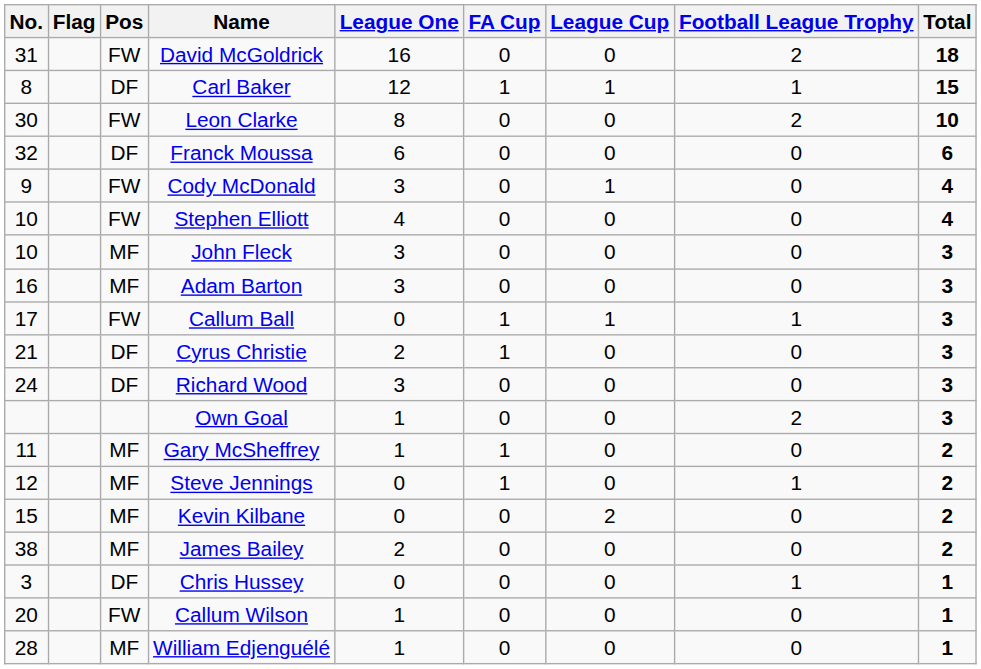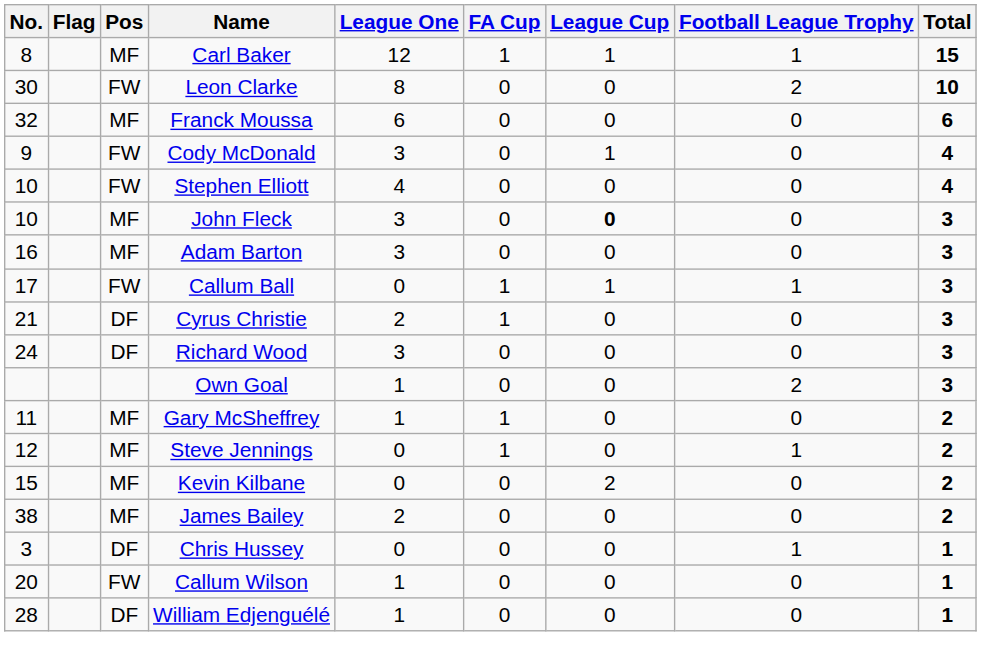 <table class="wikitable sortable" style="text-align:center; font-size:95%">
 <tr>
 <th>No.</th>
 <th>Flag</th>
 <th>Pos</th>
 <th>Name</th>
 <th><a href='#'>League One</a></th>
 <th><a href='#'>FA Cup</a></th>
 <th><a href='#'>League Cup</a></th>
 <th><a href='#'>Football League Trophy</a></th>
 <th>Total</th>
 </tr>
 <tr>
-<td>31</td>
-<td></td>
-<td>FW</td>
-<td><a href='#'>David McGoldrick</a></td>
-<td>16</td>
-<td>0</td>
-<td>0</td>
-<td>2</td>
-<td><strong>18</strong></td>
-</tr>
-<tr>
 <td>8</td>
 <td></td>
-<td>DF</td>
+<td>MF</td>
 <td><a href='#'>Carl Baker</a></td>
 <td>12</td>
 <td>1</td>
 <td>1</td>
 <td>1</td>
 <td><strong>15</strong></td>
 </tr>
 <tr>
 <td>30</td>
 <td></td>
 <td>FW</td>
 <td><a href='#'>Leon Clarke</a></td>
 <td>8</td>
 <td>0</td>
 <td>0</td>
 <td>2</td>
 <td><strong>10</strong></td>
 </tr>
 <tr>
 <td>32</td>
 <td></td>
-<td>DF</td>
+<td>MF</td>
 <td><a href='#'>Franck Moussa</a></td>
 <td>6</td>
 <td>0</td>
 <td>0</td>
 <td>0</td>
 <td><strong>6</strong></td>
 </tr>
 <tr>
 <td>9</td>
 <td></td>
 <td>FW</td>
 <td><a href='#'>Cody McDonald</a></td>
 <td>3</td>
 <td>0</td>
 <td>1</td>
 <td>0</td>
 <td><strong>4</strong></td>
 </tr>
 <tr>
 <td>10</td>
 <td></td>
 <td>FW</td>
 <td><a href='#'>Stephen Elliott</a></td>
 <td>4</td>
 <td>0</td>
 <td>0</td>
 <td>0</td>
 <td><strong>4</strong></td>
 </tr>
 <tr>
 <td>10</td>
 <td></td>
 <td>MF</td>
 <td><a href='#'>John Fleck</a></td>
 <td>3</td>
 <td>0</td>
-<td>0</td>
+<td><strong>0</strong></td>
 <td>0</td>
 <td><strong>3</strong></td>
 </tr>
 <tr>
 <td>16</td>
 <td></td>
 <td>MF</td>
 <td><a href='#'>Adam Barton</a></td>
 <td>3</td>
 <td>0</td>
 <td>0</td>
 <td>0</td>
 <td><strong>3</strong></td>
 </tr>
 <tr>
 <td>17</td>
 <td></td>
 <td>FW</td>
 <td><a href='#'>Callum Ball</a></td>
 <td>0</td>
 <td>1</td>
 <td>1</td>
 <td>1</td>
 <td><strong>3</strong></td>
 </tr>
 <tr>
 <td>21</td>
 <td></td>
 <td>DF</td>
 <td><a href='#'>Cyrus Christie</a></td>
 <td>2</td>
 <td>1</td>
 <td>0</td>
 <td>0</td>
 <td><strong>3</strong></td>
 </tr>
 <tr>
 <td>24</td>
 <td></td>
 <td>DF</td>
 <td><a href='#'>Richard Wood</a></td>
 <td>3</td>
 <td>0</td>
 <td>0</td>
 <td>0</td>
 <td><strong>3</strong></td>
 </tr>
 <tr>
 <td></td>
 <td></td>
 <td></td>
 <td><a href='#'>Own Goal</a></td>
 <td>1</td>
 <td>0</td>
 <td>0</td>
 <td>2</td>
 <td><strong>3</strong></td>
 </tr>
 <tr>
 <td>11</td>
 <td></td>
 <td>MF</td>
 <td><a href='#'>Gary McSheffrey</a></td>
 <td>1</td>
 <td>1</td>
 <td>0</td>
 <td>0</td>
 <td><strong>2</strong></td>
 </tr>
 <tr>
 <td>12</td>
 <td></td>
 <td>MF</td>
 <td><a href='#'>Steve Jennings</a></td>
 <td>0</td>
 <td>1</td>
 <td>0</td>
 <td>1</td>
 <td><strong>2</strong></td>
 </tr>
 <tr>
 <td>15</td>
 <td></td>
 <td>MF</td>
 <td><a href='#'>Kevin Kilbane</a></td>
 <td>0</td>
 <td>0</td>
 <td>2</td>
 <td>0</td>
 <td><strong>2</strong></td>
 </tr>
 <tr>
 <td>38</td>
 <td></td>
 <td>MF</td>
 <td><a href='#'>James Bailey</a></td>
 <td>2</td>
 <td>0</td>
 <td>0</td>
 <td>0</td>
 <td><strong>2</strong></td>
 </tr>
 <tr>
 <td>3</td>
 <td></td>
 <td>DF</td>
 <td><a href='#'>Chris Hussey</a></td>
 <td>0</td>
 <td>0</td>
 <td>0</td>
 <td>1</td>
 <td><strong>1</strong></td>
 </tr>
 <tr>
 <td>20</td>
 <td></td>
 <td>FW</td>
 <td><a href='#'>Callum Wilson</a></td>
 <td>1</td>
 <td>0</td>
 <td>0</td>
 <td>0</td>
 <td><strong>1</strong></td>
 </tr>
 <tr>
 <td>28</td>
 <td></td>
-<td>MF</td>
+<td>DF</td>
 <td><a href='#'>William Edjenguélé</a></td>
 <td>1</td>
 <td>0</td>
 <td>0</td>
 <td>0</td>
 <td><strong>1</strong></td>
 </tr>
 </table>
